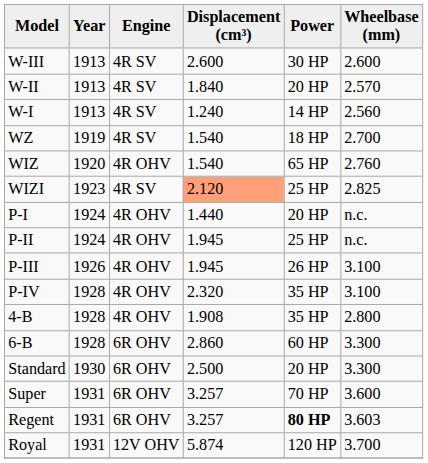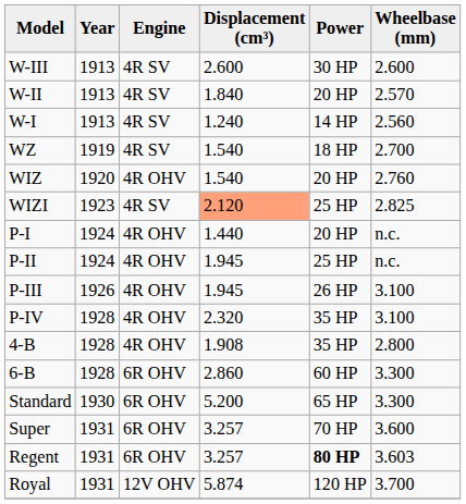 <table class="wikitable">
 <tr>
 <th style="background:#efefef;">Model</th>
 <th style="background:#efefef;">Year</th>
 <th style="background:#efefef;">Engine</th>
 <th style="background:#efefef;">Displacement<br> (cm³)</th>
 <th style="background:#efefef;">Power</th>
 <th style="background:#efefef;">Wheelbase<br> (mm)</th>
 </tr>
 <tr>
 <td>W-III</td>
 <td>1913</td>
 <td>4R SV</td>
 <td>2.600</td>
 <td>30 HP</td>
 <td>2.600</td>
 </tr>
 <tr>
 <td>W-II</td>
 <td>1913</td>
 <td>4R SV</td>
 <td>1.840</td>
 <td>20 HP</td>
 <td>2.570</td>
 </tr>
 <tr>
 <td>W-I</td>
 <td>1913</td>
 <td>4R SV</td>
 <td>1.240</td>
 <td>14 HP</td>
 <td>2.560</td>
 </tr>
 <tr>
 <td>WZ</td>
 <td>1919</td>
 <td>4R SV</td>
 <td>1.540</td>
 <td>18 HP</td>
 <td>2.700</td>
 </tr>
 <tr>
 <td>WIZ</td>
 <td>1920</td>
 <td>4R OHV</td>
 <td>1.540</td>
-<td>65 HP</td>
+<td>20 HP</td>
 <td>2.760</td>
 </tr>
 <tr>
 <td>WIZI</td>
 <td>1923</td>
 <td>4R SV</td>
 <td style="background: lightsalmon;">2.120</td>
 <td>25 HP</td>
 <td>2.825</td>
 </tr>
 <tr>
 <td>P-I</td>
 <td>1924</td>
 <td>4R OHV</td>
 <td>1.440</td>
 <td>20 HP</td>
 <td>n.c.</td>
 </tr>
 <tr>
 <td>P-II</td>
 <td>1924</td>
 <td>4R OHV</td>
 <td>1.945</td>
 <td>25 HP</td>
 <td>n.c.</td>
 </tr>
 <tr>
 <td>P-III</td>
 <td>1926</td>
 <td>4R OHV</td>
 <td>1.945</td>
 <td>26 HP</td>
 <td>3.100</td>
 </tr>
 <tr>
 <td>P-IV</td>
 <td>1928</td>
 <td>4R OHV</td>
 <td>2.320</td>
 <td>35 HP</td>
 <td>3.100</td>
 </tr>
 <tr>
 <td>4-B</td>
 <td>1928</td>
 <td>4R OHV</td>
 <td>1.908</td>
 <td>35 HP</td>
 <td>2.800</td>
 </tr>
 <tr>
 <td>6-B</td>
 <td>1928</td>
 <td>6R OHV</td>
 <td>2.860</td>
 <td>60 HP</td>
 <td>3.300</td>
 </tr>
 <tr>
 <td>Standard</td>
 <td>1930</td>
 <td>6R OHV</td>
-<td>2.500</td>
-<td>20 HP</td>
+<td>5.200</td>
+<td>65 HP</td>
 <td>3.300</td>
 </tr>
 <tr>
 <td>Super</td>
 <td>1931</td>
 <td>6R OHV</td>
 <td>3.257</td>
 <td>70 HP</td>
 <td>3.600</td>
 </tr>
 <tr>
 <td>Regent</td>
 <td>1931</td>
 <td>6R OHV</td>
 <td>3.257</td>
 <td><strong>80 HP</strong></td>
 <td>3.603</td>
 </tr>
 <tr>
 <td>Royal</td>
 <td>1931</td>
 <td>12V OHV</td>
 <td>5.874</td>
 <td>120 HP</td>
 <td>3.700</td>
 </tr>
 <tr>
 </tr>
 </table>
